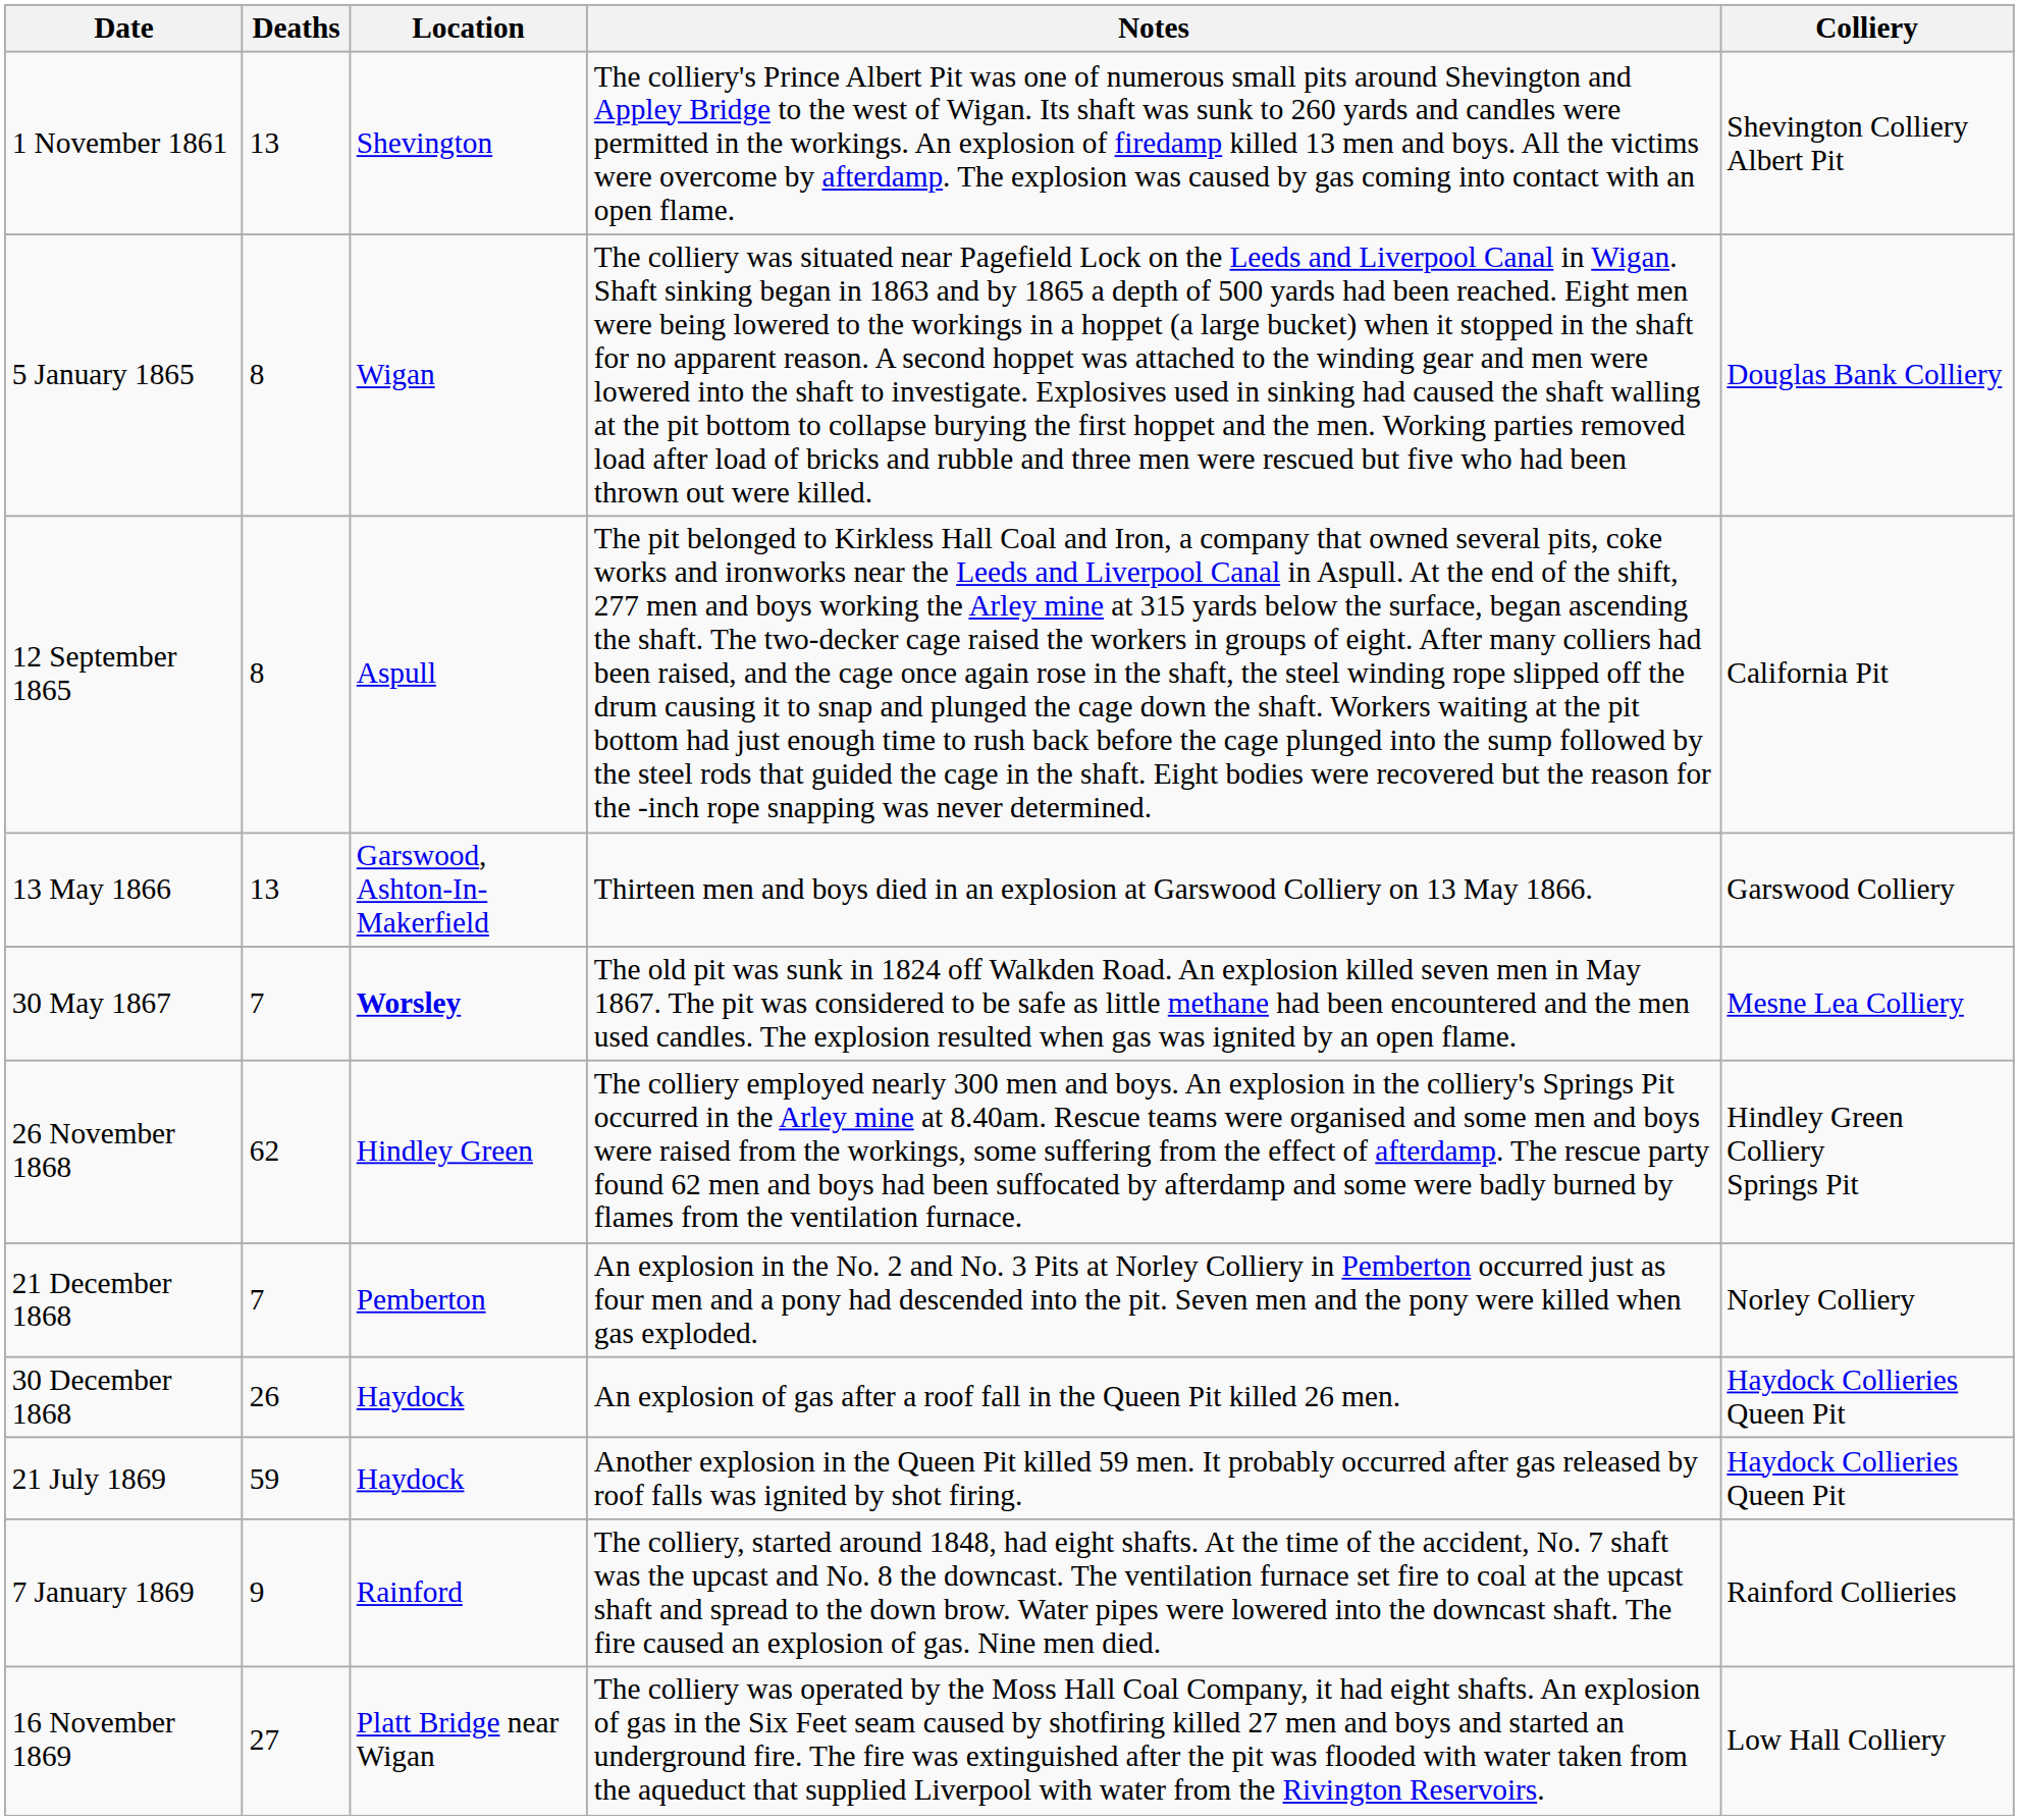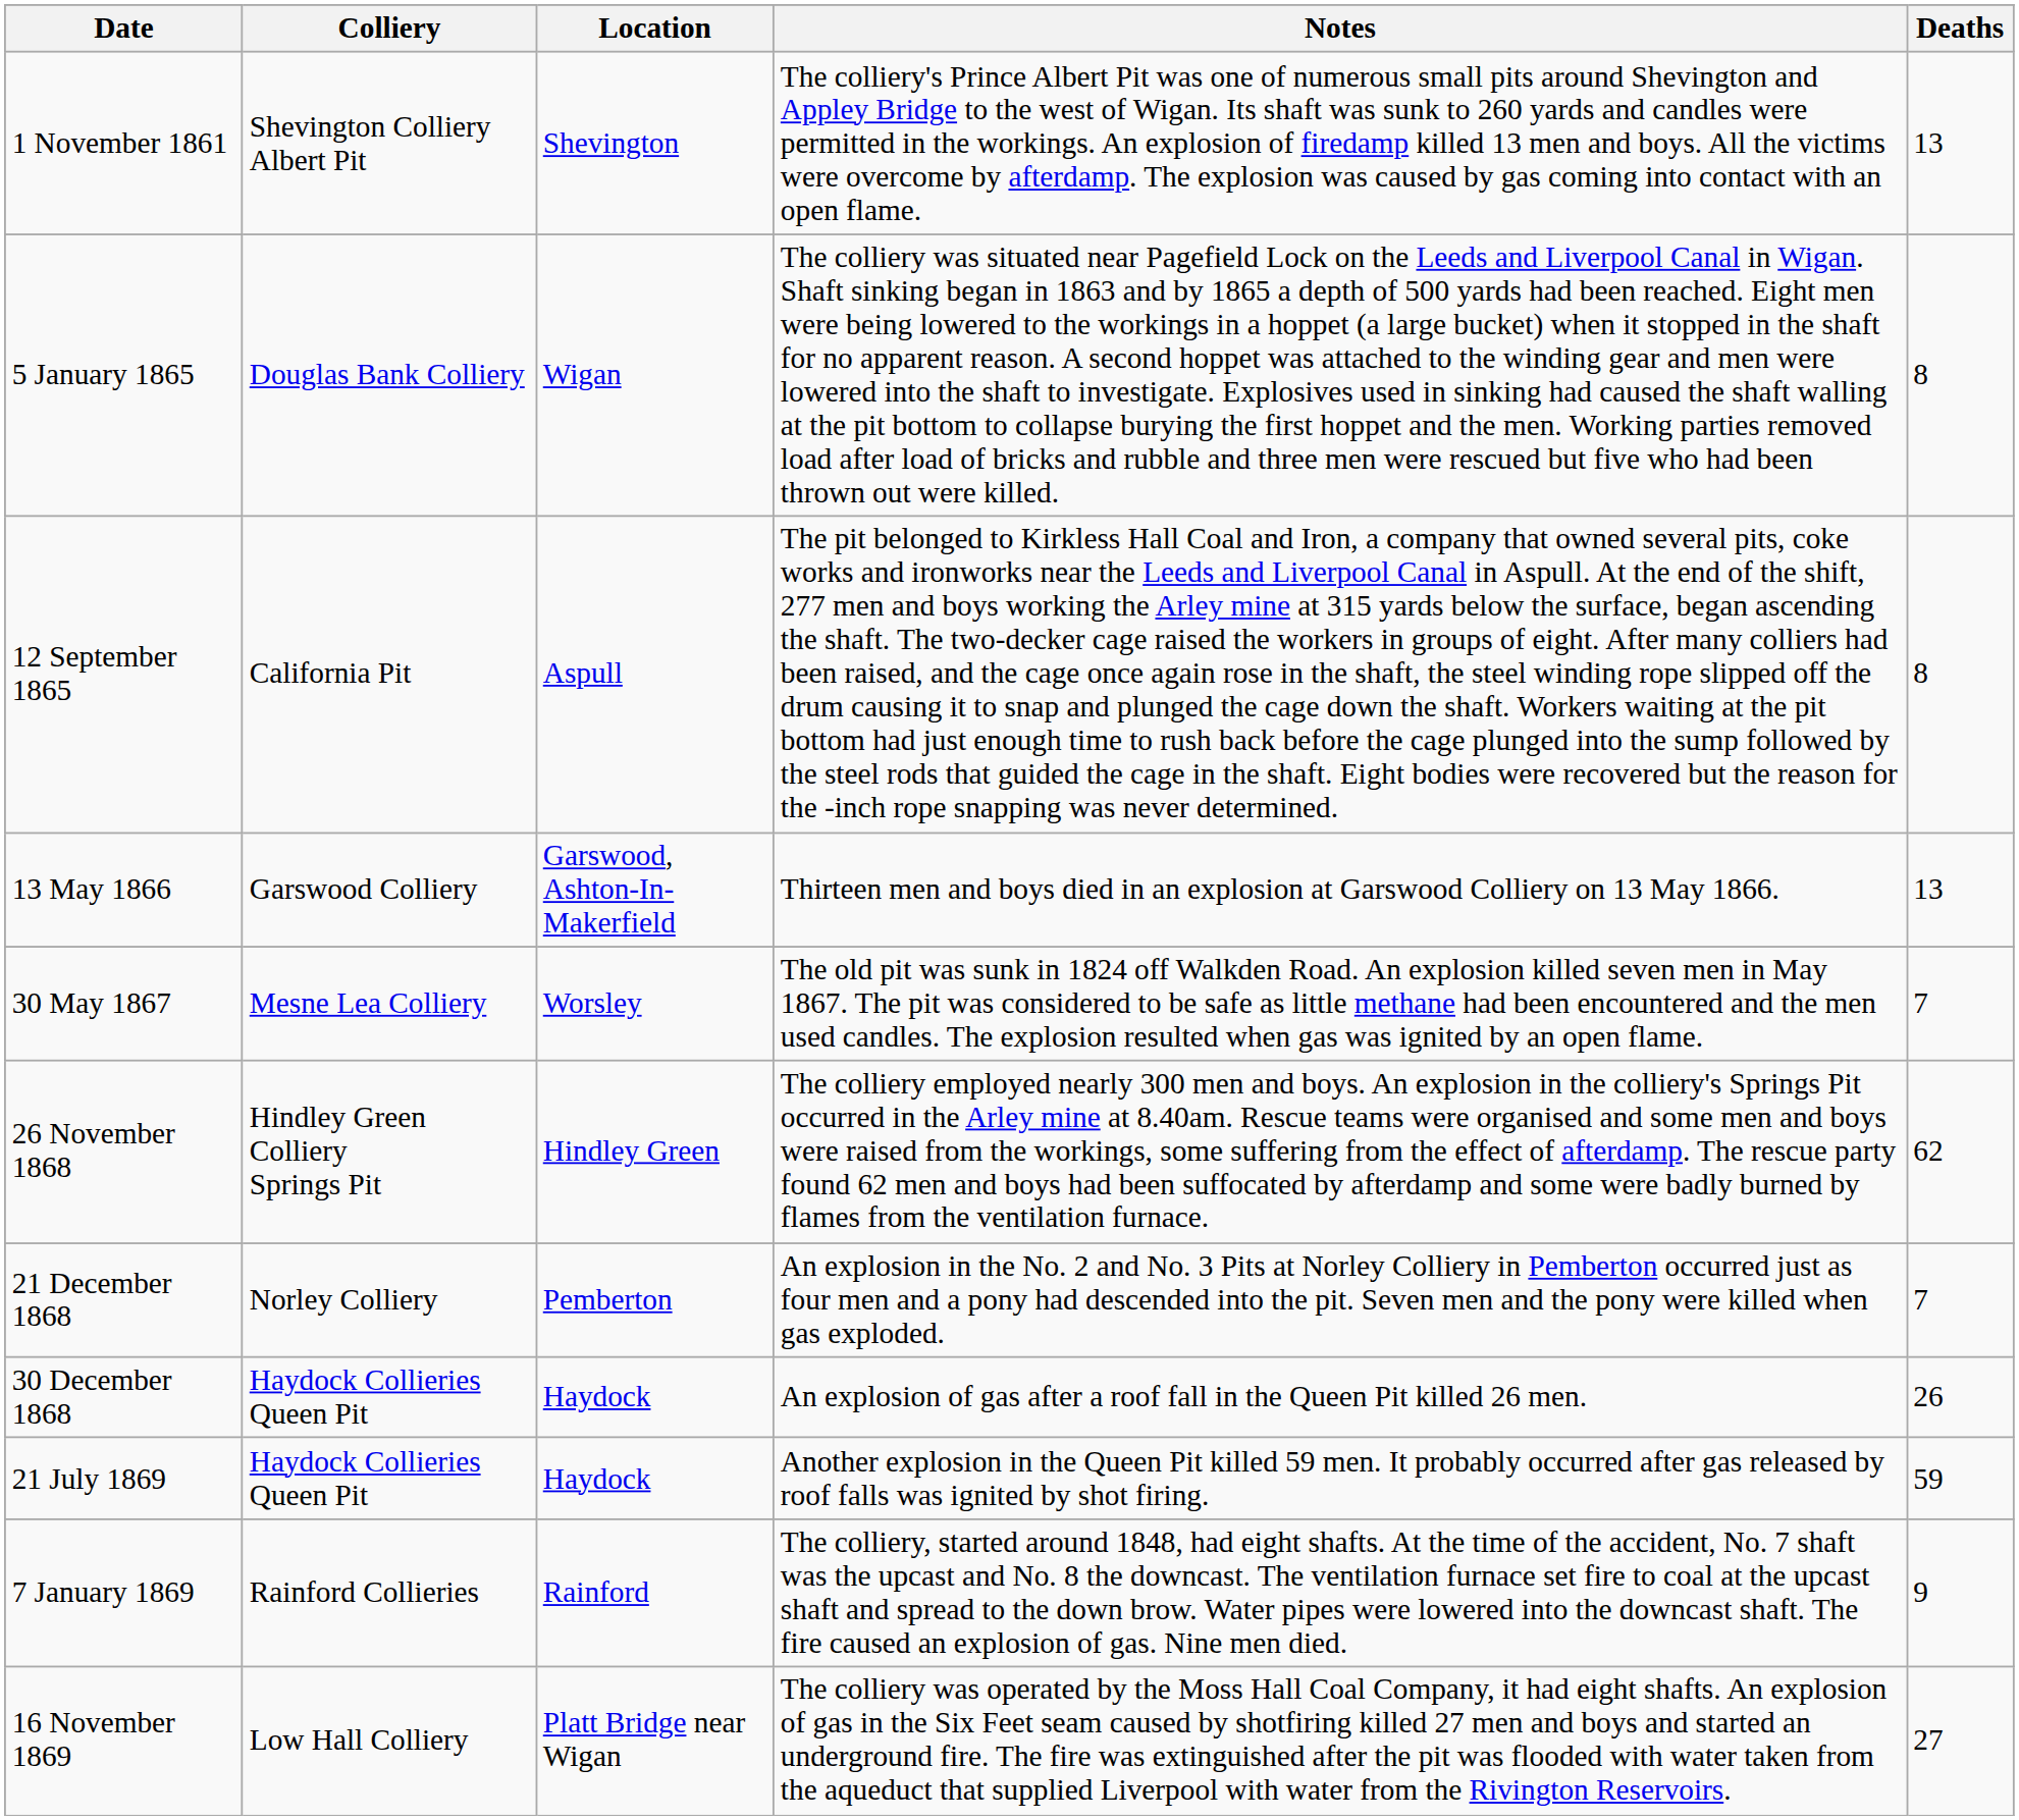 <table class="wikitable">
 <tr>
 <th scope="col"  style="width:120px">Date</th>
-<th scope="col"  style="width:50px">Deaths</th>
+<th scope="col"  style="width:150px">Colliery</th>
 <th scope="col"  style="width:120px">Location</th>
 <th scope="col"  style="width:600px">Notes</th>
-<th scope="col"  style="width:150px">Colliery</th>
+<th scope="col"  style="width:50px">Deaths</th>
 </tr>
 <tr>
 <td>1 November 1861</td>
-<td>13</td>
+<td>Shevington Colliery Albert Pit</td>
 <td><a href='#'>Shevington</a></td>
 <td>The colliery's Prince Albert Pit was one of numerous small pits around Shevington and <a href='#'>Appley Bridge</a> to the west of Wigan. Its shaft was sunk to 260 yards and candles were permitted in the workings. An explosion of <a href='#'>firedamp</a> killed 13 men and boys. All the victims were overcome by <a href='#'>afterdamp</a>. The explosion was caused by gas coming into contact with an open flame.</td>
-<td>Shevington Colliery Albert Pit</td>
+<td>13</td>
 </tr>
 <tr>
 <td>5 January 1865</td>
-<td>8</td>
+<td><a href='#'>Douglas Bank Colliery</a></td>
 <td><a href='#'>Wigan</a></td>
 <td>The colliery was situated near Pagefield Lock on the <a href='#'>Leeds and Liverpool Canal</a> in <a href='#'>Wigan</a>. Shaft sinking began in 1863 and by 1865 a depth of 500 yards had been reached. Eight men were being lowered to the workings in a hoppet (a large bucket) when it stopped in the shaft for no apparent reason. A second hoppet was attached to the winding gear and men were lowered into the shaft to investigate. Explosives used in sinking had caused the shaft walling at the pit bottom to collapse burying the first hoppet and the men. Working parties removed load after load of bricks and rubble and three men were rescued but five who had been thrown out were killed.</td>
-<td><a href='#'>Douglas Bank Colliery</a></td>
+<td>8</td>
 </tr>
 <tr>
 <td>12 September 1865</td>
-<td>8</td>
+<td>California Pit</td>
 <td><a href='#'>Aspull</a></td>
 <td>The pit belonged to Kirkless Hall Coal and Iron, a company that owned several pits, coke works and ironworks near the <a href='#'>Leeds and Liverpool Canal</a> in Aspull. At the end of the shift, 277 men and boys working the <a href='#'>Arley mine</a> at 315 yards below the surface, began ascending the shaft. The two-decker cage raised the workers in groups of eight. After many colliers had been raised, and the cage once again rose in the shaft, the steel winding rope slipped off the drum causing it to snap and plunged the cage down the shaft. Workers waiting at the pit bottom had just enough time to rush back before the cage plunged into the sump followed by the steel rods that guided the cage in the shaft. Eight bodies were recovered but the reason for the -inch rope snapping was never determined.</td>
-<td>California Pit</td>
+<td>8</td>
 </tr>
 <tr>
 <td>13 May 1866</td>
-<td>13</td>
+<td>Garswood Colliery</td>
 <td><a href='#'>Garswood</a>, <a href='#'>Ashton-In-Makerfield</a></td>
 <td>Thirteen men and boys died in an explosion at Garswood Colliery on 13 May 1866.</td>
-<td>Garswood Colliery</td>
+<td>13</td>
 </tr>
 <tr>
 <td>30 May 1867</td>
+<td><a href='#'>Mesne Lea Colliery</a></td>
+<td><a href='#'>Worsley</a></td>
+<td>The old pit was sunk in 1824 off Walkden Road. An explosion killed seven men in May 1867. The pit was considered to be safe as little <a href='#'>methane</a> had been encountered and the men used candles. The explosion resulted when gas was ignited by an open flame.</td>
 <td>7</td>
-<td><strong><a href='#'>Worsley</a></strong></td>
-<td>The old pit was sunk in 1824 off Walkden Road. An explosion killed seven men in May 1867. The pit was considered to be safe as little <a href='#'>methane</a> had been encountered and the men used candles. The explosion resulted when gas was ignited by an open flame.</td>
-<td><a href='#'>Mesne Lea Colliery</a></td>
 </tr>
 <tr>
 <td>26 November 1868</td>
-<td>62</td>
+<td>Hindley Green Colliery<br>Springs Pit</td>
 <td><a href='#'>Hindley Green</a></td>
 <td>The colliery employed nearly 300 men and boys. An explosion in the colliery's Springs Pit occurred in the <a href='#'>Arley mine</a> at 8.40am. Rescue teams were organised and some men and boys were raised from the workings, some suffering from the effect of <a href='#'>afterdamp</a>. The rescue party found 62 men and boys had been suffocated by afterdamp and some were badly burned by flames from the ventilation furnace.</td>
-<td>Hindley Green Colliery<br>Springs Pit</td>
+<td>62</td>
 </tr>
 <tr>
 <td>21 December 1868</td>
-<td>7</td>
+<td>Norley Colliery</td>
 <td><a href='#'>Pemberton</a></td>
 <td>An explosion in the No. 2 and No. 3 Pits at Norley Colliery in <a href='#'>Pemberton</a> occurred just as four men and a pony had descended into the pit. Seven men and the pony were killed when gas exploded.</td>
-<td>Norley Colliery</td>
+<td>7</td>
 </tr>
 <tr>
 <td>30 December 1868</td>
-<td>26</td>
+<td><a href='#'>Haydock Collieries</a> Queen Pit</td>
 <td><a href='#'>Haydock</a></td>
 <td>An explosion of gas after a roof fall in the Queen Pit killed 26 men.</td>
-<td><a href='#'>Haydock Collieries</a> Queen Pit</td>
+<td>26</td>
 </tr>
 <tr>
 <td>21 July 1869</td>
-<td>59</td>
+<td><a href='#'>Haydock Collieries</a> Queen Pit</td>
 <td><a href='#'>Haydock</a></td>
 <td>Another explosion in the Queen Pit killed 59 men. It probably occurred after gas released by roof falls was ignited by shot firing.</td>
-<td><a href='#'>Haydock Collieries</a> Queen Pit</td>
+<td>59</td>
 </tr>
 <tr>
 <td>7 January 1869</td>
-<td>9</td>
+<td>Rainford Collieries</td>
 <td><a href='#'>Rainford</a></td>
 <td>The colliery, started around 1848, had eight shafts. At the time of the accident, No. 7 shaft was the upcast and No. 8 the downcast. The ventilation furnace set fire to coal at the upcast shaft and spread to the down brow. Water pipes were lowered into the downcast shaft. The fire caused an explosion of gas. Nine men died.</td>
-<td>Rainford Collieries</td>
+<td>9</td>
 </tr>
 <tr>
 <td>16 November 1869</td>
-<td>27</td>
+<td>Low Hall Colliery</td>
 <td><a href='#'>Platt Bridge</a> near Wigan</td>
 <td>The colliery was operated by the Moss Hall Coal Company, it had eight shafts. An explosion of gas in the Six Feet seam caused by shotfiring killed 27 men and boys and started an underground fire. The fire was extinguished after the pit was flooded with water taken from the aqueduct that supplied Liverpool with water from the <a href='#'>Rivington Reservoirs</a>.</td>
-<td>Low Hall Colliery</td>
+<td>27</td>
 </tr>
 </table>
